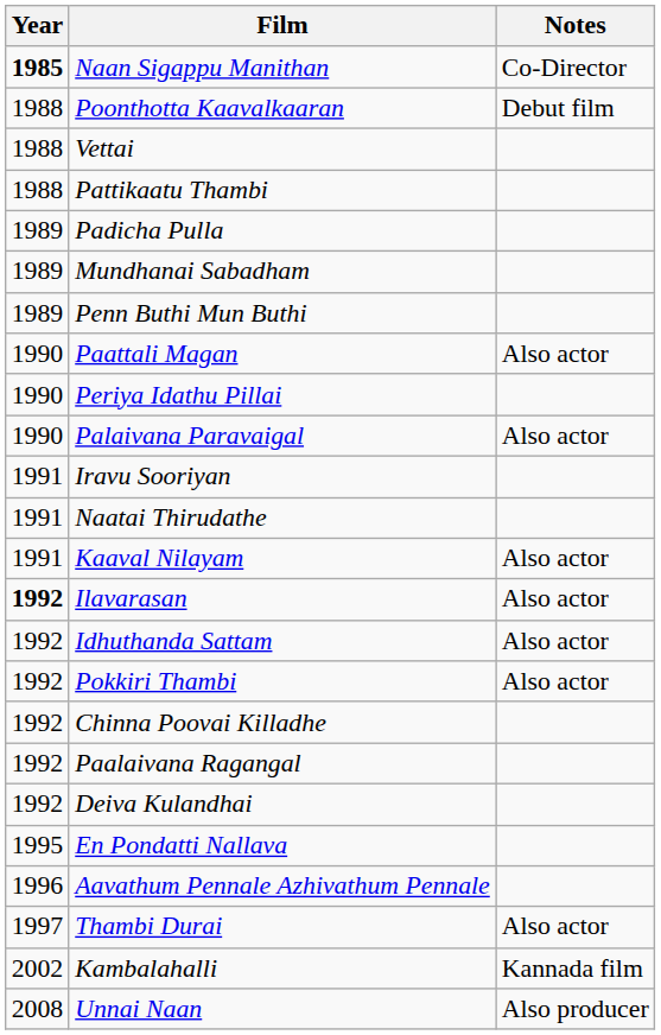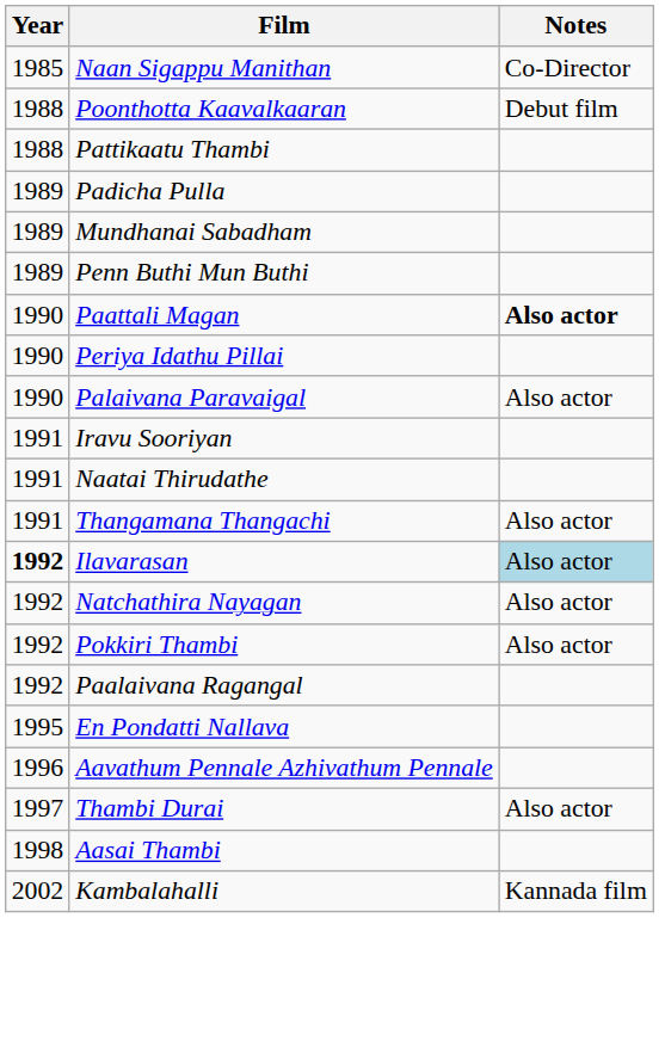 <table class="wikitable sortable">
 <tr>
 <th>Year</th>
 <th>Film</th>
 <th class=unsortable>Notes</th>
 </tr>
 <tr>
-<td><strong>1985</strong></td>
+<td>1985</td>
 <td><em><a href='#'>Naan Sigappu Manithan</a></em></td>
 <td>Co-Director</td>
 </tr>
 <tr>
 <td>1988</td>
 <td><em><a href='#'>Poonthotta Kaavalkaaran</a></em></td>
 <td>Debut film</td>
-</tr>
-<tr>
-<td>1988</td>
-<td><em>Vettai</em></td>
-<td></td>
 </tr>
 <tr>
 <td>1988</td>
 <td><em>Pattikaatu Thambi</em></td>
 <td></td>
 </tr>
 <tr>
 <td>1989</td>
 <td><em>Padicha Pulla</em></td>
 <td></td>
 </tr>
 <tr>
 <td>1989</td>
 <td><em>Mundhanai Sabadham</em></td>
 <td></td>
 </tr>
 <tr>
 <td>1989</td>
 <td><em>Penn Buthi Mun Buthi</em></td>
 <td></td>
 </tr>
 <tr>
 <td>1990</td>
 <td><em><a href='#'>Paattali Magan</a></em></td>
-<td>Also actor</td>
+<td><strong>Also actor</strong></td>
 </tr>
 <tr>
 <td>1990</td>
 <td><em><a href='#'>Periya Idathu Pillai</a></em></td>
 <td></td>
 </tr>
 <tr>
 <td>1990</td>
 <td><em><a href='#'>Palaivana Paravaigal</a></em></td>
 <td>Also actor</td>
 </tr>
 <tr>
 <td>1991</td>
 <td><em>Iravu Sooriyan</em></td>
 <td></td>
 </tr>
 <tr>
 <td>1991</td>
 <td><em>Naatai Thirudathe</em></td>
 <td></td>
 </tr>
 <tr>
 <td>1991</td>
-<td><em><a href='#'>Kaaval Nilayam</a></em></td>
+<td><em><a href='#'>Thangamana Thangachi</a></em></td>
 <td>Also actor</td>
 </tr>
 <tr>
 <td><strong>1992</strong></td>
 <td><em><a href='#'>Ilavarasan</a></em></td>
-<td>Also actor</td>
+<td style="background: lightblue;">Also actor</td>
 </tr>
 <tr>
 <td>1992</td>
-<td><em><a href='#'>Idhuthanda Sattam</a></em></td>
+<td><em><a href='#'>Natchathira Nayagan</a></em></td>
 <td>Also actor</td>
 </tr>
 <tr>
 <td>1992</td>
 <td><em><a href='#'>Pokkiri Thambi</a></em></td>
 <td>Also actor</td>
 </tr>
 <tr>
 <td>1992</td>
-<td><em>Chinna Poovai Killadhe</em></td>
-<td></td>
-</tr>
-<tr>
-<td>1992</td>
 <td><em>Paalaivana Ragangal</em></td>
-<td></td>
-</tr>
-<tr>
-<td>1992</td>
-<td><em>Deiva Kulandhai</em></td>
 <td></td>
 </tr>
 <tr>
 <td>1995</td>
 <td><em><a href='#'>En Pondatti Nallava</a></em></td>
 <td></td>
 </tr>
 <tr>
 <td>1996</td>
 <td><em><a href='#'>Aavathum Pennale Azhivathum Pennale</a></em></td>
 <td></td>
 </tr>
 <tr>
 <td>1997</td>
 <td><em><a href='#'>Thambi Durai</a></em></td>
 <td>Also actor</td>
 </tr>
 <tr>
+<td>1998</td>
+<td><em><a href='#'>Aasai Thambi</a></em></td>
+<td></td>
+</tr>
+<tr>
 <td>2002</td>
 <td><em>Kambalahalli</em></td>
 <td>Kannada film</td>
 </tr>
-<tr>
-<td>2008</td>
-<td><em><a href='#'>Unnai Naan</a></em></td>
-<td>Also producer</td>
-</tr>
 </table>
